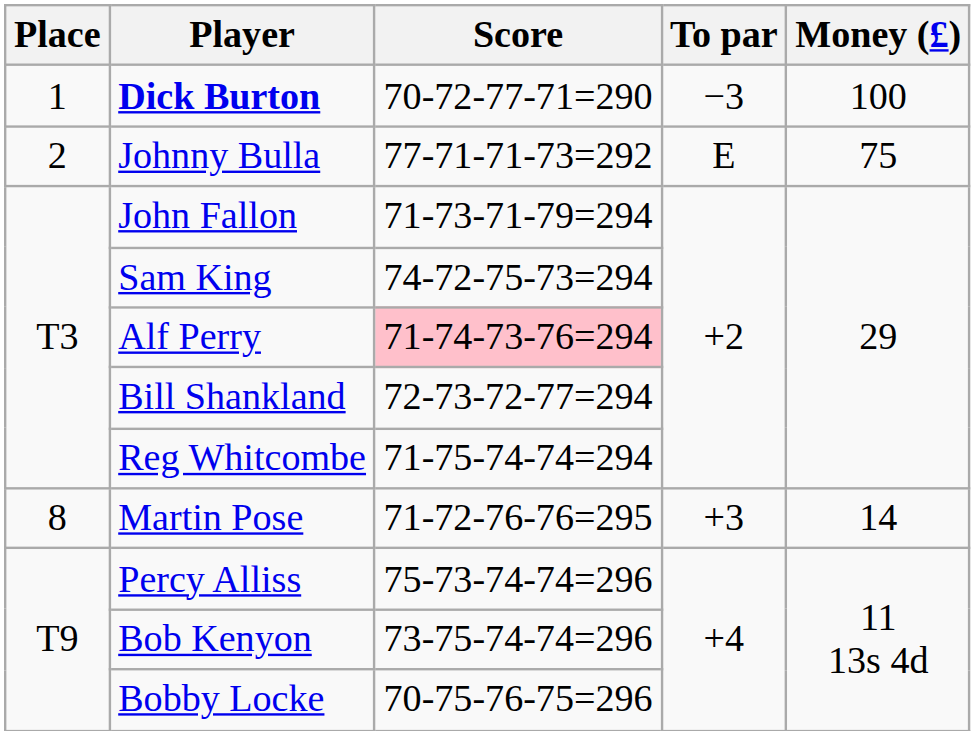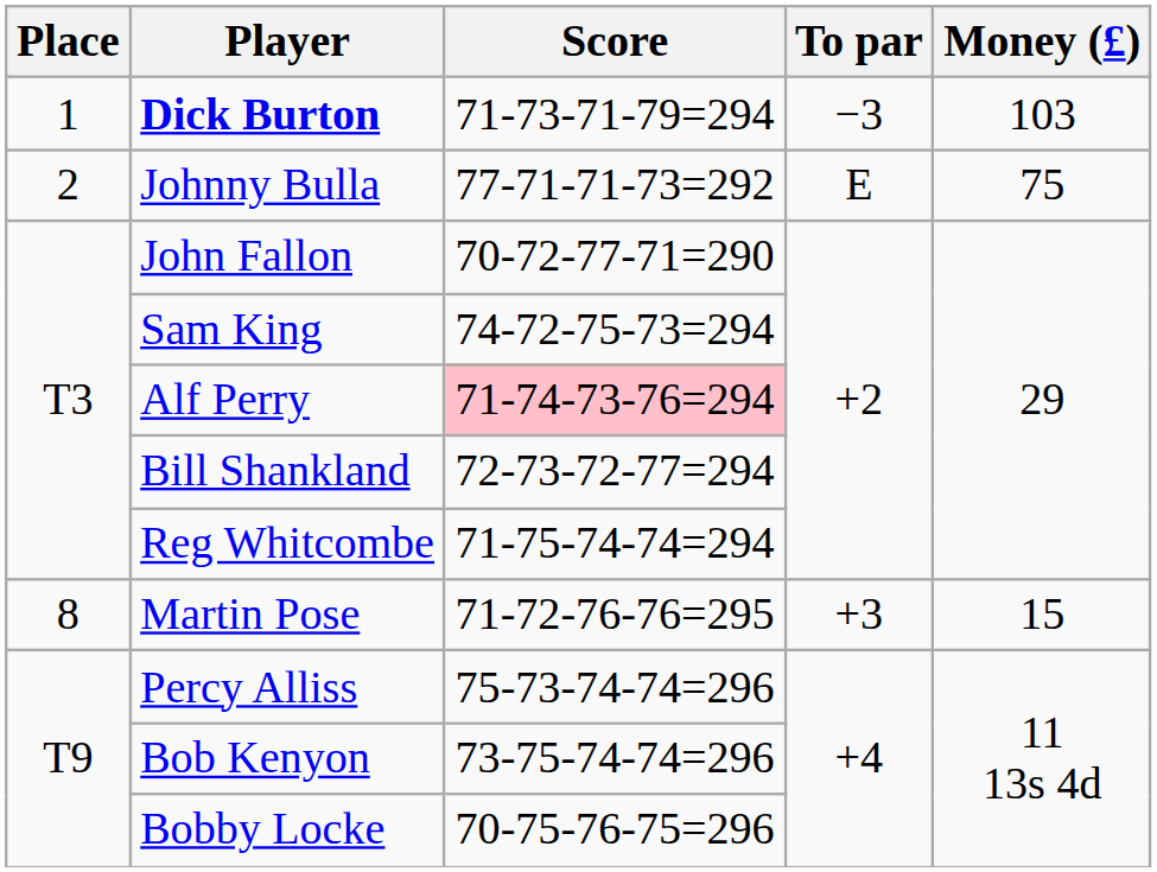 <table class=wikitable>
 <tr>
 <th>Place</th>
 <th>Player</th>
 <th>Score</th>
 <th>To par</th>
 <th>Money (<a href='#'>£</a>)</th>
 </tr>
 <tr>
 <td align=center>1</td>
 <td> <strong><a href='#'>Dick Burton</a></strong></td>
-<td>70-72-77-71=290</td>
+<td>71-73-71-79=294</td>
 <td align=center>−3</td>
-<td align=center>100</td>
+<td align=center>103</td>
 </tr>
 <tr>
 <td align=center>2</td>
 <td> <a href='#'>Johnny Bulla</a></td>
 <td>77-71-71-73=292</td>
 <td align=center>E</td>
 <td align=center>75</td>
 </tr>
 <tr>
 <td rowspan=5 align=center>T3</td>
 <td> <a href='#'>John Fallon</a></td>
-<td>71-73-71-79=294</td>
+<td>70-72-77-71=290</td>
 <td rowspan=5 align=center>+2</td>
 <td rowspan=5 align=center>29</td>
 </tr>
 <tr>
 <td> <a href='#'>Sam King</a></td>
 <td>74-72-75-73=294</td>
 </tr>
 <tr>
 <td> <a href='#'>Alf Perry</a></td>
 <td style="background: pink;">71-74-73-76=294</td>
 </tr>
 <tr>
 <td> <a href='#'>Bill Shankland</a></td>
 <td>72-73-72-77=294</td>
 </tr>
 <tr>
 <td> <a href='#'>Reg Whitcombe</a></td>
 <td>71-75-74-74=294</td>
 </tr>
 <tr>
 <td align=center>8</td>
 <td> <a href='#'>Martin Pose</a></td>
 <td>71-72-76-76=295</td>
 <td align=center>+3</td>
-<td align=center>14</td>
+<td align=center>15</td>
 </tr>
 <tr>
 <td rowspan=3 align=center>T9</td>
 <td> <a href='#'>Percy Alliss</a></td>
 <td>75-73-74-74=296</td>
 <td rowspan=3 align=center>+4</td>
 <td rowspan=3 align=center>11<br>13s 4d</td>
 </tr>
 <tr>
 <td> <a href='#'>Bob Kenyon</a></td>
 <td>73-75-74-74=296</td>
 </tr>
 <tr>
 <td> <a href='#'>Bobby Locke</a></td>
 <td>70-75-76-75=296</td>
 </tr>
 </table>
